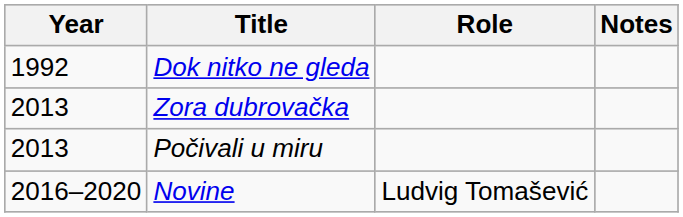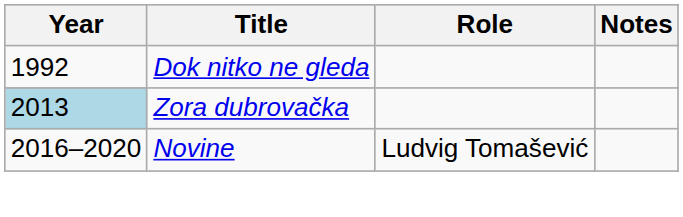 <table class="wikitable sortable">
 <tr>
 <th>Year</th>
 <th>Title</th>
 <th>Role</th>
 <th class=unsortable>Notes</th>
 </tr>
 <tr>
 <td>1992</td>
 <td><em><a href='#'>Dok nitko ne gleda</a></em></td>
 <td></td>
 <td></td>
 </tr>
 <tr>
-<td>2013</td>
+<td style="background: lightblue;">2013</td>
 <td><em><a href='#'>Zora dubrovačka</a></em></td>
-<td></td>
-<td></td>
-</tr>
-<tr>
-<td>2013</td>
-<td><em>Počivali u miru</em></td>
 <td></td>
 <td></td>
 </tr>
 <tr>
 <td>2016–2020</td>
 <td><em><a href='#'>Novine</a></em></td>
 <td>Ludvig Tomašević</td>
 <td></td>
 </tr>
 </table>
